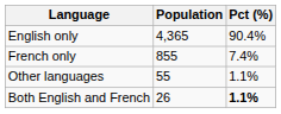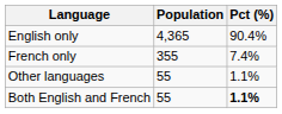 <table class="wikitable">
 <tr>
 <th>Language</th>
 <th>Population</th>
 <th>Pct (%)</th>
 </tr>
 <tr>
 <td>English only</td>
 <td>4,365</td>
 <td>90.4%</td>
 </tr>
 <tr>
 <td>French only</td>
-<td>855</td>
+<td>355</td>
 <td>7.4%</td>
 </tr>
 <tr>
 <td>Other languages</td>
 <td>55</td>
 <td>1.1%</td>
 </tr>
 <tr>
 <td>Both English and French</td>
-<td>26</td>
+<td>55</td>
 <td><strong>1.1%</strong></td>
 </tr>
 </table>
